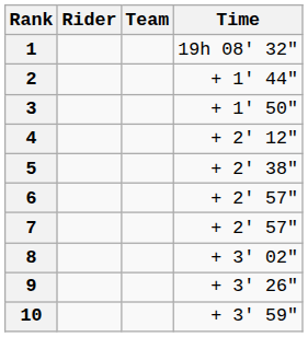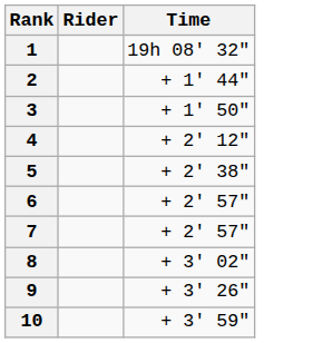 <table class="wikitable" margin-bottom:0;">
 <tr>
 <th scope="col">Rank</th>
 <th scope="col">Rider</th>
-<th scope="col">Team</th>
 <th scope="col">Time</th>
 </tr>
 <tr>
 <th scope="row">1</th>
 <td> </td>
-<td></td>
 <td align="right">19h 08' 32"</td>
 </tr>
 <tr>
 <th scope="row">2</th>
-<td></td>
 <td></td>
 <td align="right">+ 1' 44"</td>
 </tr>
 <tr>
 <th scope="row">3</th>
 <td></td>
-<td></td>
 <td align="right">+ 1' 50"</td>
 </tr>
 <tr>
 <th scope="row">4</th>
-<td></td>
 <td></td>
 <td align="right">+ 2' 12"</td>
 </tr>
 <tr>
 <th scope="row">5</th>
 <td></td>
-<td></td>
 <td align="right">+ 2' 38"</td>
 </tr>
 <tr>
 <th scope="row">6</th>
 <td> </td>
-<td></td>
 <td align="right">+ 2' 57"</td>
 </tr>
 <tr>
 <th scope="row">7</th>
-<td></td>
 <td></td>
 <td align="right">+ 2' 57"</td>
 </tr>
 <tr>
 <th scope="row">8</th>
 <td></td>
-<td></td>
 <td align="right">+ 3' 02"</td>
 </tr>
 <tr>
 <th scope="row">9</th>
-<td></td>
 <td></td>
 <td align="right">+ 3' 26"</td>
 </tr>
 <tr>
 <th scope="row">10</th>
 <td></td>
-<td></td>
 <td align="right">+ 3' 59"</td>
 </tr>
 </table>
